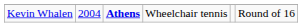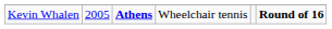 <table class="wikitable" style="text-align:center">
 <tr>
 </tr>
 <tr>
 <td><a href='#'>Kevin Whalen</a></td>
-<td><a href='#'>2004</a></td>
+<td><a href='#'>2005</a></td>
 <td><strong><a href='#'>Athens</a></strong></td>
 <td>Wheelchair tennis</td>
 <td></td>
-<td style="text-align:center;">Round of 16</td>
+<td style="text-align:center;"><strong>Round of 16</strong></td>
 </tr>
 </table>
